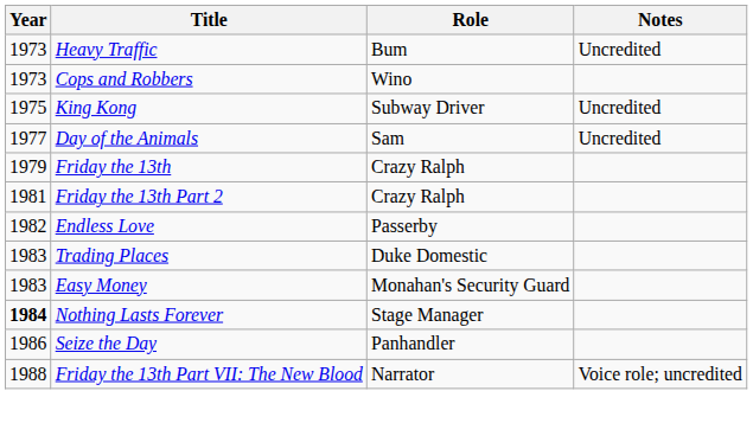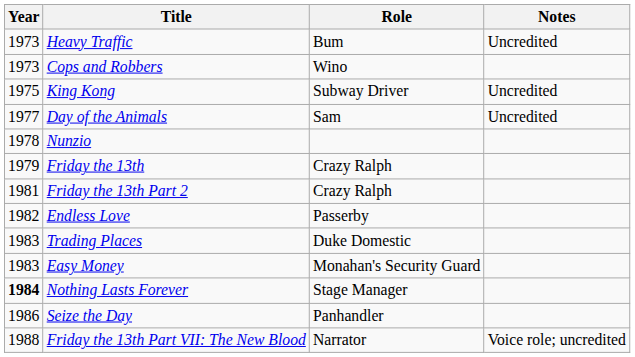 <table class="wikitable">
 <tr>
 <th>Year</th>
 <th>Title</th>
 <th>Role</th>
 <th>Notes</th>
 </tr>
 <tr>
 <td>1973</td>
 <td><em><a href='#'>Heavy Traffic</a></em></td>
 <td>Bum</td>
 <td>Uncredited</td>
 </tr>
 <tr>
 <td>1973</td>
 <td><em><a href='#'>Cops and Robbers</a></em></td>
 <td>Wino</td>
 <td></td>
 </tr>
 <tr>
 <td>1975</td>
 <td><em><a href='#'>King Kong</a></em></td>
 <td>Subway Driver</td>
 <td>Uncredited</td>
 </tr>
 <tr>
 <td>1977</td>
 <td><em><a href='#'>Day of the Animals</a></em></td>
 <td>Sam</td>
 <td>Uncredited</td>
+</tr>
+<tr>
+<td>1978</td>
+<td><em><a href='#'>Nunzio</a></em></td>
+<td></td>
+<td></td>
 </tr>
 <tr>
 <td>1979</td>
 <td><em><a href='#'>Friday the 13th</a></em></td>
 <td>Crazy Ralph</td>
 <td></td>
 </tr>
 <tr>
 <td>1981</td>
 <td><em><a href='#'>Friday the 13th Part 2</a></em></td>
 <td>Crazy Ralph</td>
 <td></td>
 </tr>
 <tr>
 <td>1982</td>
 <td><em><a href='#'>Endless Love</a></em></td>
 <td>Passerby</td>
 <td></td>
 </tr>
 <tr>
 <td>1983</td>
 <td><em><a href='#'>Trading Places</a></em></td>
 <td>Duke Domestic</td>
 <td></td>
 </tr>
 <tr>
 <td>1983</td>
 <td><em><a href='#'>Easy Money</a></em></td>
 <td>Monahan's Security Guard</td>
 <td></td>
 </tr>
 <tr>
 <td><strong>1984</strong></td>
 <td><em><a href='#'>Nothing Lasts Forever</a></em></td>
 <td>Stage Manager</td>
 <td></td>
 </tr>
 <tr>
 <td>1986</td>
 <td><em><a href='#'>Seize the Day</a></em></td>
 <td>Panhandler</td>
 <td></td>
 </tr>
 <tr>
 <td>1988</td>
 <td><em><a href='#'>Friday the 13th Part VII: The New Blood</a></em></td>
 <td>Narrator</td>
 <td>Voice role; uncredited</td>
 </tr>
 </table>
